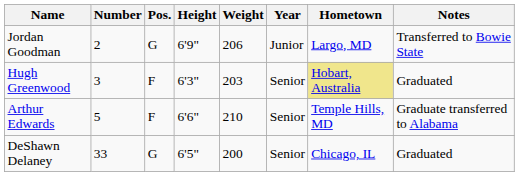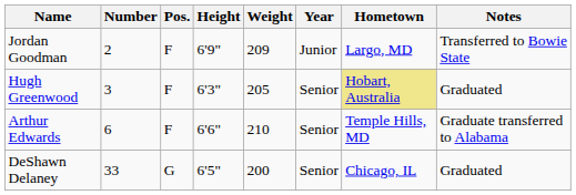 <table class="wikitable sortable" border="1">
 <tr>
 <th>Name</th>
 <th>Number</th>
 <th>Pos.</th>
 <th>Height</th>
 <th>Weight</th>
 <th>Year</th>
 <th>Hometown</th>
 <th class="unsortable">Notes</th>
 </tr>
 <tr>
 <td sortname>Jordan Goodman</td>
 <td>2</td>
-<td>G</td>
+<td>F</td>
 <td>6'9"</td>
-<td>206</td>
+<td>209</td>
 <td>Junior</td>
 <td><a href='#'>Largo, MD</a></td>
 <td>Transferred to <a href='#'>Bowie State</a></td>
 </tr>
 <tr>
 <td sortname><a href='#'>Hugh Greenwood</a></td>
 <td>3</td>
 <td>F</td>
 <td>6'3"</td>
-<td>203</td>
+<td>205</td>
 <td>Senior</td>
 <td style="background: khaki;"><a href='#'>Hobart, Australia</a></td>
 <td>Graduated</td>
 </tr>
 <tr>
 <td sortname><a href='#'>Arthur Edwards</a></td>
-<td>5</td>
+<td>6</td>
 <td>F</td>
 <td>6'6"</td>
 <td>210</td>
 <td>Senior</td>
 <td><a href='#'>Temple Hills, MD</a></td>
 <td>Graduate transferred to <a href='#'>Alabama</a></td>
 </tr>
 <tr>
 <td sortname>DeShawn Delaney</td>
 <td>33</td>
 <td>G</td>
 <td>6'5"</td>
 <td>200</td>
 <td>Senior</td>
 <td><a href='#'>Chicago, IL</a></td>
 <td>Graduated</td>
 </tr>
 </table>
